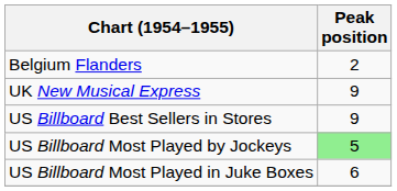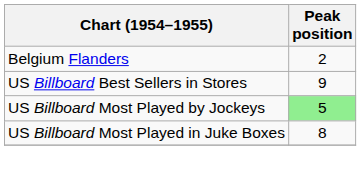 <table class="wikitable sortable">
 <tr>
 <th>Chart (1954–1955)</th>
 <th>Peak<br>position</th>
 </tr>
 <tr>
 <td>Belgium <a href='#'>Flanders</a></td>
 <td align="center">2</td>
-</tr>
-<tr>
-<td>UK <em><a href='#'>New Musical Express</a></em></td>
-<td align="center">9</td>
 </tr>
 <tr>
 <td>US <em><a href='#'>Billboard</a></em> Best Sellers in Stores</td>
 <td align="center">9</td>
 </tr>
 <tr>
 <td>US <em>Billboard</em> Most Played by Jockeys</td>
 <td align="center" style="background: lightgreen;">5</td>
 </tr>
 <tr>
 <td>US <em>Billboard</em> Most Played in Juke Boxes</td>
-<td align="center">6</td>
+<td align="center">8</td>
 </tr>
 <tr>
 </tr>
 </table>
